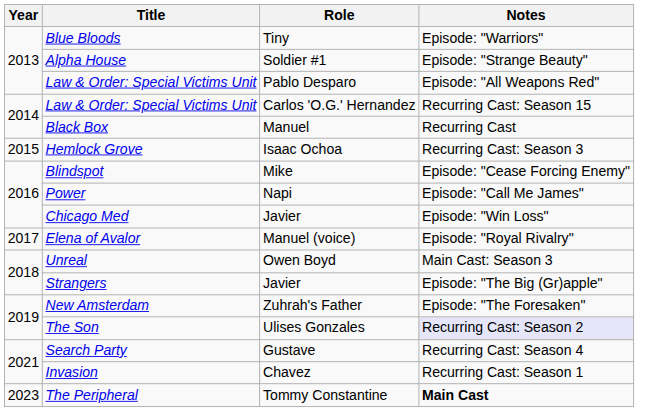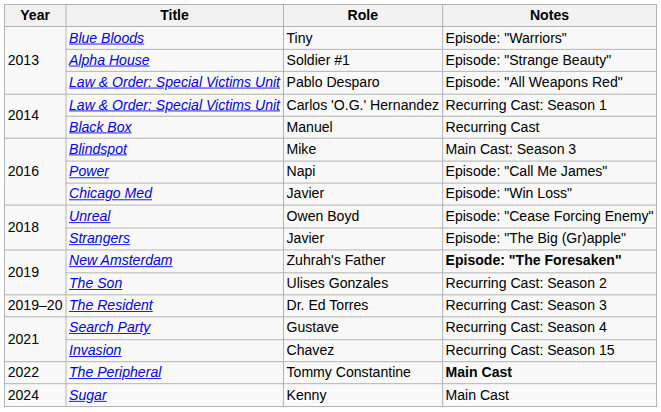 <table class="wikitable plainrowheaders sortable" style="margin-right: 0;">
 <tr>
 <th>Year</th>
 <th>Title</th>
 <th>Role</th>
 <th>Notes</th>
 </tr>
 <tr>
 <td rowspan=3>2013</td>
 <td><em><a href='#'>Blue Bloods</a></em></td>
 <td>Tiny</td>
 <td>Episode: "Warriors"</td>
 </tr>
 <tr>
 <td><em><a href='#'>Alpha House</a></em></td>
 <td>Soldier #1</td>
 <td>Episode: "Strange Beauty"</td>
 </tr>
 <tr>
 <td><em><a href='#'>Law & Order: Special Victims Unit</a></em></td>
 <td>Pablo Desparo</td>
 <td>Episode: "All Weapons Red"</td>
 </tr>
 <tr>
 <td rowspan=2>2014</td>
 <td><em><a href='#'>Law & Order: Special Victims Unit</a></em></td>
 <td>Carlos 'O.G.' Hernandez</td>
-<td>Recurring Cast: Season 15</td>
+<td>Recurring Cast: Season 1</td>
 </tr>
 <tr>
 <td><em><a href='#'>Black Box</a></em></td>
 <td>Manuel</td>
 <td>Recurring Cast</td>
 </tr>
 <tr>
-<td>2015</td>
-<td><em><a href='#'>Hemlock Grove</a></em></td>
-<td>Isaac Ochoa</td>
-<td>Recurring Cast: Season 3</td>
-</tr>
-<tr>
 <td rowspan=3>2016</td>
 <td><em><a href='#'>Blindspot</a></em></td>
 <td>Mike</td>
-<td>Episode: "Cease Forcing Enemy"</td>
+<td>Main Cast: Season 3</td>
 </tr>
 <tr>
 <td><em><a href='#'>Power</a></em></td>
 <td>Napi</td>
 <td>Episode: "Call Me James"</td>
 </tr>
 <tr>
 <td><em><a href='#'>Chicago Med</a></em></td>
 <td>Javier</td>
 <td>Episode: "Win Loss"</td>
 </tr>
 <tr>
-<td>2017</td>
-<td><em><a href='#'>Elena of Avalor</a></em></td>
-<td>Manuel (voice)</td>
-<td>Episode: "Royal Rivalry"</td>
-</tr>
-<tr>
 <td rowspan=2>2018</td>
 <td><em><a href='#'>Unreal</a></em></td>
 <td>Owen Boyd</td>
-<td>Main Cast: Season 3</td>
+<td>Episode: "Cease Forcing Enemy"</td>
 </tr>
 <tr>
 <td><em><a href='#'>Strangers</a></em></td>
 <td>Javier</td>
 <td>Episode: "The Big (Gr)apple"</td>
 </tr>
 <tr>
 <td rowspan=2>2019</td>
 <td><em><a href='#'>New Amsterdam</a></em></td>
 <td>Zuhrah's Father</td>
-<td>Episode: "The Foresaken"</td>
+<td><strong>Episode: "The Foresaken"</strong></td>
 </tr>
 <tr>
 <td><em><a href='#'>The Son</a></em></td>
 <td>Ulises Gonzales</td>
-<td style="background: lavender;">Recurring Cast: Season 2</td>
+<td>Recurring Cast: Season 2</td>
+</tr>
+<tr>
+<td>2019–20</td>
+<td><em><a href='#'>The Resident</a></em></td>
+<td>Dr. Ed Torres</td>
+<td>Recurring Cast: Season 3</td>
 </tr>
 <tr>
 <td rowspan=2>2021</td>
 <td><em><a href='#'>Search Party</a></em></td>
 <td>Gustave</td>
 <td>Recurring Cast: Season 4</td>
 </tr>
 <tr>
 <td><em><a href='#'>Invasion</a></em></td>
 <td>Chavez</td>
-<td>Recurring Cast: Season 1</td>
+<td>Recurring Cast: Season 15</td>
 </tr>
 <tr>
-<td>2023</td>
+<td>2022</td>
 <td><em><a href='#'>The Peripheral</a></em></td>
 <td>Tommy Constantine</td>
 <td><strong>Main Cast</strong></td>
 </tr>
+<tr>
+<td>2024</td>
+<td><em><a href='#'>Sugar</a></em></td>
+<td>Kenny</td>
+<td>Main Cast</td>
+</tr>
 </table>
